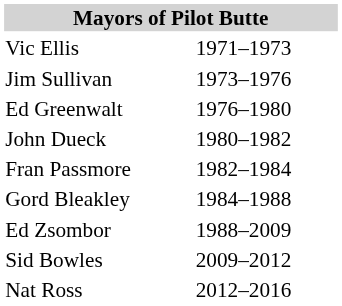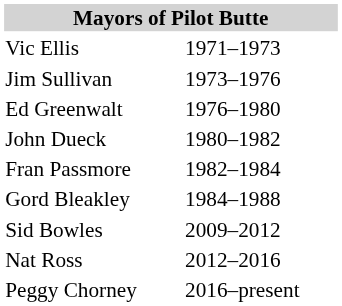 <table class="toccolours" style="float: right; clear:right; margin: 0 0 1em 1em; font-size: 88%; line-height: 16px; width: 16em;">
 <tr>
 <td colspan="2" align="center" style="background:lightgray;"><strong>Mayors of Pilot Butte</strong></td>
 </tr>
 <tr>
 <td>Vic Ellis</td>
 <td>1971–1973</td>
 </tr>
 <tr>
 <td>Jim Sullivan</td>
 <td>1973–1976</td>
 </tr>
 <tr>
 <td>Ed Greenwalt</td>
 <td>1976–1980</td>
 </tr>
 <tr>
 <td>John Dueck</td>
 <td>1980–1982</td>
 </tr>
 <tr>
 <td>Fran Passmore</td>
 <td>1982–1984</td>
 </tr>
 <tr>
 <td>Gord Bleakley</td>
 <td>1984–1988</td>
 </tr>
 <tr>
-<td>Ed Zsombor</td>
-<td>1988–2009</td>
-</tr>
-<tr>
 <td>Sid Bowles</td>
 <td>2009–2012</td>
 </tr>
 <tr>
 <td>Nat Ross</td>
 <td>2012–2016</td>
 </tr>
+<tr>
+<td>Peggy Chorney</td>
+<td>2016–present</td>
+</tr>
 </table>
